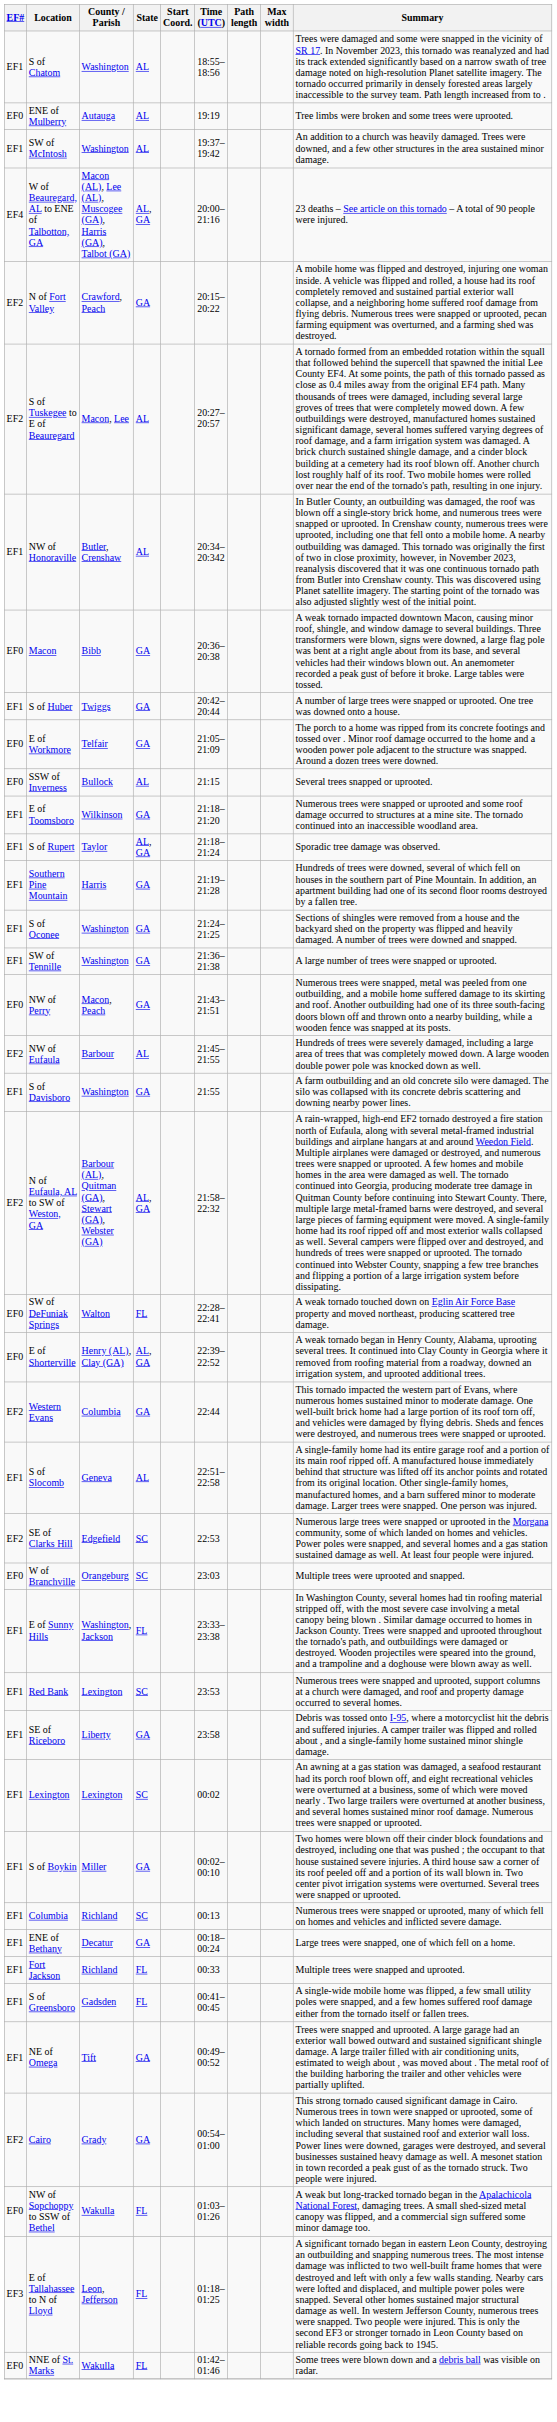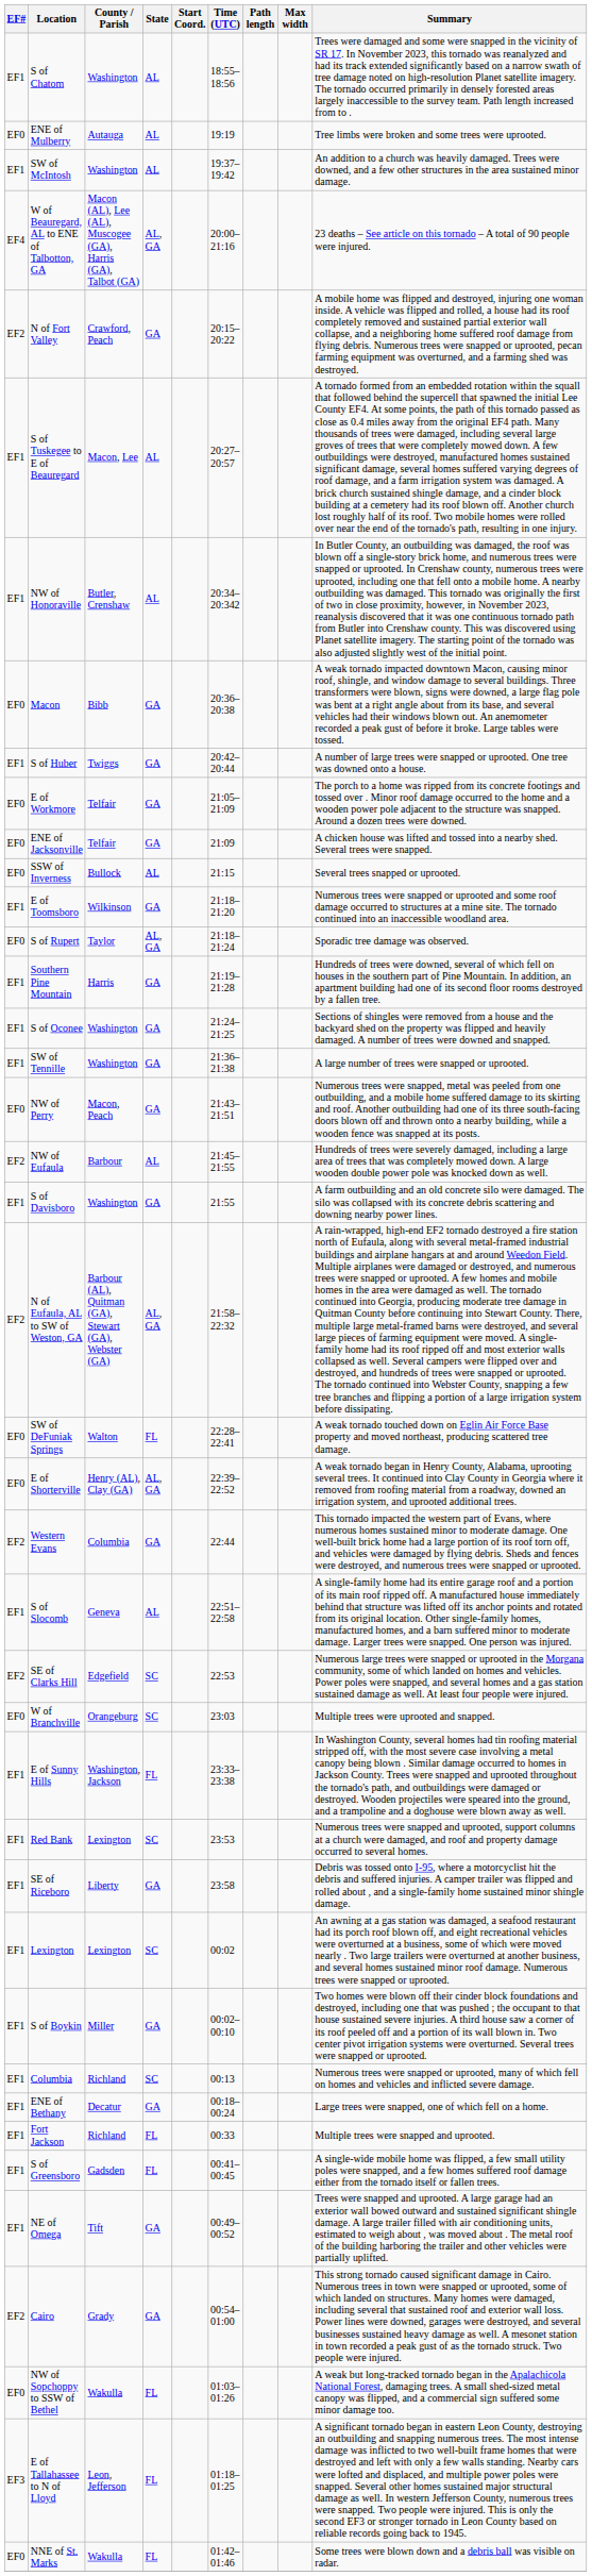 <table class="wikitable sortable" style="width:100%;">
 <tr>
 <th scope="col"  style="width:3%; text-align:center;"><a href='#'>EF#</a></th>
 <th scope="col"  style="width:7%; text-align:center;" class="unsortable">Location</th>
 <th scope="col"  style="width:6%; text-align:center;" class="unsortable">County / Parish</th>
 <th scope="col"  style="width:5%; text-align:center;">State</th>
 <th scope="col"  style="width:6%; text-align:center;">Start Coord.</th>
 <th scope="col"  style="width:6%; text-align:center;">Time (<a href='#'>UTC</a>)</th>
 <th scope="col"  style="width:6%; text-align:center;">Path length</th>
 <th scope="col"  style="width:6%; text-align:center;">Max width</th>
 <th scope="col" class="unsortable" style="width:48%; text-align:center;">Summary</th>
 </tr>
 <tr>
 <td bgcolor=>EF1</td>
 <td>S of <a href='#'>Chatom</a></td>
 <td><a href='#'>Washington</a></td>
 <td><a href='#'>AL</a></td>
 <td></td>
 <td>18:55–18:56</td>
 <td></td>
 <td></td>
 <td>Trees were damaged and some were snapped in the vicinity of <a href='#'>SR 17</a>. In November 2023, this tornado was reanalyzed and had its track extended significantly based on a narrow swath of tree damage noted on high-resolution Planet satellite imagery. The tornado occurred primarily in densely forested areas largely inaccessible to the survey team. Path length increased from  to .</td>
 </tr>
 <tr>
 <td bgcolor=>EF0</td>
 <td>ENE of <a href='#'>Mulberry</a></td>
 <td><a href='#'>Autauga</a></td>
 <td><a href='#'>AL</a></td>
 <td></td>
 <td>19:19</td>
 <td></td>
 <td></td>
 <td>Tree limbs were broken and some trees were uprooted.</td>
 </tr>
 <tr>
 <td bgcolor=>EF1</td>
 <td>SW of <a href='#'>McIntosh</a></td>
 <td><a href='#'>Washington</a></td>
 <td><a href='#'>AL</a></td>
 <td></td>
 <td>19:37–19:42</td>
 <td></td>
 <td></td>
 <td>An addition to a church was heavily damaged. Trees were downed, and a few other structures in the area sustained minor damage.</td>
 </tr>
 <tr>
 <td bgcolor=>EF4</td>
 <td>W of <a href='#'>Beauregard, AL</a> to ENE of <a href='#'>Talbotton, GA</a></td>
 <td><a href='#'>Macon (AL)</a>, <a href='#'>Lee (AL)</a>, <a href='#'>Muscogee (GA)</a>, <a href='#'>Harris (GA)</a>, <a href='#'>Talbot (GA)</a></td>
 <td><a href='#'>AL</a>, <a href='#'>GA</a></td>
 <td></td>
 <td>20:00–21:16</td>
 <td></td>
 <td></td>
 <td>23 deaths – <a href='#'>See article on this tornado</a> – A total of 90 people were injured.</td>
 </tr>
 <tr>
 <td bgcolor=>EF2</td>
 <td>N of <a href='#'>Fort Valley</a></td>
 <td><a href='#'>Crawford</a>, <a href='#'>Peach</a></td>
 <td><a href='#'>GA</a></td>
 <td></td>
 <td>20:15–20:22</td>
 <td></td>
 <td></td>
 <td>A mobile home was flipped and destroyed, injuring one woman inside. A vehicle was flipped and rolled, a house had its roof completely removed and sustained partial exterior wall collapse, and a neighboring home suffered roof damage from flying debris. Numerous trees were snapped or uprooted, pecan farming equipment was overturned, and a farming shed was destroyed.</td>
 </tr>
 <tr>
-<td bgcolor=>EF2</td>
+<td bgcolor=>EF1</td>
 <td>S of <a href='#'>Tuskegee</a> to E of <a href='#'>Beauregard</a></td>
 <td><a href='#'>Macon</a>, <a href='#'>Lee</a></td>
 <td><a href='#'>AL</a></td>
 <td></td>
 <td>20:27–20:57</td>
 <td></td>
 <td></td>
 <td>A tornado formed from an embedded rotation within the squall that followed behind the supercell that spawned the initial Lee County EF4. At some points, the path of this tornado passed as close as 0.4 miles away from the original EF4 path. Many thousands of trees were damaged, including several large groves of trees that were completely mowed down. A few outbuildings were destroyed, manufactured homes sustained significant damage, several homes suffered varying degrees of roof damage, and a farm irrigation system was damaged. A brick church sustained shingle damage, and a cinder block building at a cemetery had its roof blown off. Another church lost roughly half of its roof. Two mobile homes were rolled over near the end of the tornado's path, resulting in one injury.</td>
 </tr>
 <tr>
 <td bgcolor=>EF1</td>
 <td>NW of <a href='#'>Honoraville</a></td>
 <td><a href='#'>Butler</a>, <a href='#'>Crenshaw</a></td>
 <td><a href='#'>AL</a></td>
 <td></td>
 <td>20:34–20:342</td>
 <td></td>
 <td></td>
 <td>In Butler County, an outbuilding was damaged, the roof was blown off a single-story brick home, and numerous trees were snapped or uprooted. In Crenshaw county, numerous trees were uprooted, including one that fell onto a mobile home. A nearby outbuilding was damaged. This tornado was originally the first of two in close proximity, however, in November 2023, reanalysis discovered that it was one continuous tornado path from Butler into Crenshaw county. This was discovered using Planet satellite imagery. The starting point of the tornado was also adjusted slightly west of the initial point.</td>
 </tr>
 <tr>
 <td bgcolor=>EF0</td>
 <td><a href='#'>Macon</a></td>
 <td><a href='#'>Bibb</a></td>
 <td><a href='#'>GA</a></td>
 <td></td>
 <td>20:36–20:38</td>
 <td></td>
 <td></td>
 <td>A weak tornado impacted downtown Macon, causing minor roof, shingle, and window damage to several buildings. Three transformers were blown, signs were downed, a large flag pole was bent at a right angle about  from its base, and several vehicles had their windows blown out. An anemometer recorded a peak gust of  before it broke. Large tables were tossed.</td>
 </tr>
 <tr>
 <td bgcolor=>EF1</td>
 <td>S of <a href='#'>Huber</a></td>
 <td><a href='#'>Twiggs</a></td>
 <td><a href='#'>GA</a></td>
 <td></td>
 <td>20:42–20:44</td>
 <td></td>
 <td></td>
 <td>A number of large trees were snapped or uprooted. One tree was downed onto a house.</td>
 </tr>
 <tr>
 <td bgcolor=>EF0</td>
 <td>E of <a href='#'>Workmore</a></td>
 <td><a href='#'>Telfair</a></td>
 <td><a href='#'>GA</a></td>
 <td></td>
 <td>21:05–21:09</td>
 <td></td>
 <td></td>
 <td>The porch to a home was ripped from its concrete footings and tossed over . Minor roof damage occurred to the home and a wooden power pole adjacent to the structure was snapped. Around a dozen trees were downed.</td>
 </tr>
 <tr>
 <td bgcolor=>EF0</td>
+<td>ENE of <a href='#'>Jacksonville</a></td>
+<td><a href='#'>Telfair</a></td>
+<td><a href='#'>GA</a></td>
+<td></td>
+<td>21:09</td>
+<td></td>
+<td></td>
+<td>A chicken house was lifted and tossed  into a nearby shed. Several trees were snapped.</td>
+</tr>
+<tr>
+<td bgcolor=>EF0</td>
 <td>SSW of <a href='#'>Inverness</a></td>
 <td><a href='#'>Bullock</a></td>
 <td><a href='#'>AL</a></td>
 <td></td>
 <td>21:15</td>
 <td></td>
 <td></td>
 <td>Several trees snapped or uprooted.</td>
 </tr>
 <tr>
 <td bgcolor=>EF1</td>
 <td>E of <a href='#'>Toomsboro</a></td>
 <td><a href='#'>Wilkinson</a></td>
 <td><a href='#'>GA</a></td>
 <td></td>
 <td>21:18–21:20</td>
 <td></td>
 <td></td>
 <td>Numerous trees were snapped or uprooted and some roof damage occurred to structures at a mine site. The tornado continued into an inaccessible woodland area.</td>
 </tr>
 <tr>
-<td bgcolor=>EF1</td>
+<td bgcolor=>EF0</td>
 <td>S of <a href='#'>Rupert</a></td>
 <td><a href='#'>Taylor</a></td>
 <td><a href='#'>AL</a>, <a href='#'>GA</a></td>
 <td></td>
 <td>21:18–21:24</td>
 <td></td>
 <td></td>
 <td>Sporadic tree damage was observed.</td>
 </tr>
 <tr>
 <td bgcolor=>EF1</td>
 <td><a href='#'>Southern Pine Mountain</a></td>
 <td><a href='#'>Harris</a></td>
 <td><a href='#'>GA</a></td>
 <td></td>
 <td>21:19–21:28</td>
 <td></td>
 <td></td>
 <td>Hundreds of trees were downed, several of which fell on houses in the southern part of Pine Mountain. In addition, an apartment building had one of its second floor rooms destroyed by a fallen tree.</td>
 </tr>
 <tr>
 <td bgcolor=>EF1</td>
 <td>S of <a href='#'>Oconee</a></td>
 <td><a href='#'>Washington</a></td>
 <td><a href='#'>GA</a></td>
 <td></td>
 <td>21:24–21:25</td>
 <td></td>
 <td></td>
 <td>Sections of shingles were removed from a house and the backyard shed on the property was flipped and heavily damaged. A number of trees were downed and snapped.</td>
 </tr>
 <tr>
 <td bgcolor=>EF1</td>
 <td>SW of <a href='#'>Tennille</a></td>
 <td><a href='#'>Washington</a></td>
 <td><a href='#'>GA</a></td>
 <td></td>
 <td>21:36–21:38</td>
 <td></td>
 <td></td>
 <td>A large number of trees were snapped or uprooted.</td>
 </tr>
 <tr>
 <td bgcolor=>EF0</td>
 <td>NW of <a href='#'>Perry</a></td>
 <td><a href='#'>Macon</a>, <a href='#'>Peach</a></td>
 <td><a href='#'>GA</a></td>
 <td></td>
 <td>21:43–21:51</td>
 <td></td>
 <td></td>
 <td>Numerous trees were snapped, metal was peeled from one outbuilding, and a mobile home suffered damage to its skirting and roof. Another outbuilding had one of its three south-facing doors blown off and thrown onto a nearby building, while a  wooden fence was snapped at its posts.</td>
 </tr>
 <tr>
 <td bgcolor=>EF2</td>
 <td>NW of <a href='#'>Eufaula</a></td>
 <td><a href='#'>Barbour</a></td>
 <td><a href='#'>AL</a></td>
 <td></td>
 <td>21:45–21:55</td>
 <td></td>
 <td></td>
 <td>Hundreds of trees were severely damaged, including a large area of trees that was completely mowed down. A large wooden double power pole was knocked down as well.</td>
 </tr>
 <tr>
 <td bgcolor=>EF1</td>
 <td>S of <a href='#'>Davisboro</a></td>
 <td><a href='#'>Washington</a></td>
 <td><a href='#'>GA</a></td>
 <td></td>
 <td>21:55</td>
 <td></td>
 <td></td>
 <td>A farm outbuilding and an old concrete silo were damaged. The silo was collapsed with its concrete debris scattering and downing nearby power lines.</td>
 </tr>
 <tr>
 <td bgcolor=>EF2</td>
 <td>N of <a href='#'>Eufaula, AL</a> to SW of <a href='#'>Weston, GA</a></td>
 <td><a href='#'>Barbour (AL)</a>, <a href='#'>Quitman (GA)</a>, <a href='#'>Stewart (GA)</a>, <a href='#'>Webster (GA)</a></td>
 <td><a href='#'>AL</a>, <a href='#'>GA</a></td>
 <td></td>
 <td>21:58–22:32</td>
 <td></td>
 <td></td>
 <td>A rain-wrapped, high-end EF2 tornado destroyed a fire station north of Eufaula, along with several metal-framed industrial buildings and airplane hangars at and around <a href='#'>Weedon Field</a>. Multiple airplanes were damaged or destroyed, and numerous trees were snapped or uprooted. A few homes and mobile homes in the area were damaged as well. The tornado continued into Georgia, producing moderate tree damage in Quitman County before continuing into Stewart County. There, multiple large metal-framed barns were destroyed, and several large pieces of farming equipment were moved. A single-family home had its roof ripped off and most exterior walls collapsed as well. Several campers were flipped over and destroyed, and hundreds of trees were snapped or uprooted. The tornado continued into Webster County, snapping a few tree branches and flipping a portion of a large irrigation system before dissipating.</td>
 </tr>
 <tr>
 <td bgcolor=>EF0</td>
 <td>SW of <a href='#'>DeFuniak Springs</a></td>
 <td><a href='#'>Walton</a></td>
 <td><a href='#'>FL</a></td>
 <td></td>
 <td>22:28–22:41</td>
 <td></td>
 <td></td>
 <td>A weak tornado touched down on <a href='#'>Eglin Air Force Base</a> property and moved northeast, producing scattered tree damage.</td>
 </tr>
 <tr>
 <td bgcolor=>EF0</td>
 <td>E of <a href='#'>Shorterville</a></td>
 <td><a href='#'>Henry (AL)</a>, <a href='#'>Clay (GA)</a></td>
 <td><a href='#'>AL</a>, <a href='#'>GA</a></td>
 <td></td>
 <td>22:39–22:52</td>
 <td></td>
 <td></td>
 <td>A weak tornado began in Henry County, Alabama, uprooting several trees. It continued into Clay County in Georgia where it removed from roofing material from a roadway, downed an irrigation system, and uprooted additional trees.</td>
 </tr>
 <tr>
 <td bgcolor=>EF2</td>
 <td><a href='#'>Western Evans</a></td>
 <td><a href='#'>Columbia</a></td>
 <td><a href='#'>GA</a></td>
 <td></td>
 <td>22:44</td>
 <td></td>
 <td></td>
 <td>This tornado impacted the western part of Evans, where numerous homes sustained minor to moderate damage. One well-built brick home had a large portion of its roof torn off, and vehicles were damaged by flying debris. Sheds and fences were destroyed, and numerous trees were snapped or uprooted.</td>
 </tr>
 <tr>
 <td bgcolor=>EF1</td>
 <td>S of <a href='#'>Slocomb</a></td>
 <td><a href='#'>Geneva</a></td>
 <td><a href='#'>AL</a></td>
 <td></td>
 <td>22:51–22:58</td>
 <td></td>
 <td></td>
 <td>A single-family home had its entire garage roof and a portion of its main roof ripped off. A manufactured house immediately behind that structure was lifted off its anchor points and rotated  from its original location. Other single-family homes, manufactured homes, and a barn suffered minor to moderate damage. Larger trees were snapped. One person was injured.</td>
 </tr>
 <tr>
 <td bgcolor=>EF2</td>
 <td>SE of <a href='#'>Clarks Hill</a></td>
 <td><a href='#'>Edgefield</a></td>
 <td><a href='#'>SC</a></td>
 <td></td>
 <td>22:53</td>
 <td></td>
 <td></td>
 <td>Numerous large trees were snapped or uprooted in the <a href='#'>Morgana</a> community, some of which landed on homes and vehicles. Power poles were snapped, and several homes and a gas station sustained damage as well. At least four people were injured.</td>
 </tr>
 <tr>
 <td bgcolor=>EF0</td>
 <td>W of <a href='#'>Branchville</a></td>
 <td><a href='#'>Orangeburg</a></td>
 <td><a href='#'>SC</a></td>
 <td></td>
 <td>23:03</td>
 <td></td>
 <td></td>
 <td>Multiple trees were uprooted and snapped.</td>
 </tr>
 <tr>
 <td bgcolor=>EF1</td>
 <td>E of <a href='#'>Sunny Hills</a></td>
 <td><a href='#'>Washington</a>, <a href='#'>Jackson</a></td>
 <td><a href='#'>FL</a></td>
 <td></td>
 <td>23:33–23:38</td>
 <td></td>
 <td></td>
 <td>In Washington County, several homes had tin roofing material stripped off, with the most severe case involving a metal canopy being blown . Similar damage occurred to homes in Jackson County. Trees were snapped and uprooted throughout the tornado's path, and outbuildings were damaged or destroyed. Wooden projectiles were speared into the ground, and a trampoline and a doghouse were blown away as well.</td>
 </tr>
 <tr>
 <td bgcolor=>EF1</td>
 <td><a href='#'>Red Bank</a></td>
 <td><a href='#'>Lexington</a></td>
 <td><a href='#'>SC</a></td>
 <td></td>
 <td>23:53</td>
 <td></td>
 <td></td>
 <td>Numerous trees were snapped and uprooted, support columns at a church were damaged, and roof and property damage occurred to several homes.</td>
 </tr>
 <tr>
 <td bgcolor=>EF1</td>
 <td>SE of <a href='#'>Riceboro</a></td>
 <td><a href='#'>Liberty</a></td>
 <td><a href='#'>GA</a></td>
 <td></td>
 <td>23:58</td>
 <td></td>
 <td></td>
 <td>Debris was tossed onto <a href='#'>I-95</a>, where a motorcyclist hit the debris and suffered injuries. A camper trailer was flipped and rolled about , and a single-family home sustained minor shingle damage.</td>
 </tr>
 <tr>
 <td bgcolor=>EF1</td>
 <td><a href='#'>Lexington</a></td>
 <td><a href='#'>Lexington</a></td>
 <td><a href='#'>SC</a></td>
 <td></td>
 <td>00:02</td>
 <td></td>
 <td></td>
 <td>An awning at a gas station was damaged, a seafood restaurant had its porch roof blown off, and eight recreational vehicles were overturned at a business, some of which were moved nearly . Two large trailers were overturned at another business, and several homes sustained minor roof damage. Numerous trees were snapped or uprooted.</td>
 </tr>
 <tr>
 <td bgcolor=>EF1</td>
 <td>S of <a href='#'>Boykin</a></td>
 <td><a href='#'>Miller</a></td>
 <td><a href='#'>GA</a></td>
 <td></td>
 <td>00:02–00:10</td>
 <td></td>
 <td></td>
 <td>Two homes were blown off their cinder block foundations and destroyed, including one that was pushed ; the occupant to that house sustained severe injuries. A third house saw a corner of its roof peeled off and a portion of its wall blown in. Two center pivot irrigation systems were overturned. Several trees were snapped or uprooted.</td>
 </tr>
 <tr>
 <td bgcolor=>EF1</td>
 <td><a href='#'>Columbia</a></td>
 <td><a href='#'>Richland</a></td>
 <td><a href='#'>SC</a></td>
 <td></td>
 <td>00:13</td>
 <td></td>
 <td></td>
 <td>Numerous trees were snapped or uprooted, many of which fell on homes and vehicles and inflicted severe damage.</td>
 </tr>
 <tr>
 <td bgcolor=>EF1</td>
 <td>ENE of <a href='#'>Bethany</a></td>
 <td><a href='#'>Decatur</a></td>
 <td><a href='#'>GA</a></td>
 <td></td>
 <td>00:18–00:24</td>
 <td></td>
 <td></td>
 <td>Large trees were snapped, one of which fell on a home.</td>
 </tr>
 <tr>
 <td bgcolor=>EF1</td>
 <td><a href='#'>Fort Jackson</a></td>
 <td><a href='#'>Richland</a></td>
 <td><a href='#'>FL</a></td>
 <td></td>
 <td>00:33</td>
 <td></td>
 <td></td>
 <td>Multiple trees were snapped and uprooted.</td>
 </tr>
 <tr>
 <td bgcolor=>EF1</td>
 <td>S of <a href='#'>Greensboro</a></td>
 <td><a href='#'>Gadsden</a></td>
 <td><a href='#'>FL</a></td>
 <td></td>
 <td>00:41–00:45</td>
 <td></td>
 <td></td>
 <td>A single-wide mobile home was flipped, a few small utility poles were snapped, and a few homes suffered roof damage either from the tornado itself or fallen trees.</td>
 </tr>
 <tr>
 <td bgcolor=>EF1</td>
 <td>NE of <a href='#'>Omega</a></td>
 <td><a href='#'>Tift</a></td>
 <td><a href='#'>GA</a></td>
 <td></td>
 <td>00:49–00:52</td>
 <td></td>
 <td></td>
 <td>Trees were snapped and uprooted. A large garage had an exterior wall bowed outward and sustained significant shingle damage. A large trailer filled with air conditioning units, estimated to weigh about , was moved about . The metal roof of the building harboring the trailer and other vehicles were partially uplifted.</td>
 </tr>
 <tr>
 <td bgcolor=>EF2</td>
 <td><a href='#'>Cairo</a></td>
 <td><a href='#'>Grady</a></td>
 <td><a href='#'>GA</a></td>
 <td></td>
 <td>00:54–01:00</td>
 <td></td>
 <td></td>
 <td>This strong tornado caused significant damage in Cairo. Numerous trees in town were snapped or uprooted, some of which landed on structures. Many homes were damaged, including several that sustained roof and exterior wall loss. Power lines were downed, garages were destroyed, and several businesses sustained heavy damage as well. A mesonet station in town recorded a peak gust of  as the tornado struck. Two people were injured.</td>
 </tr>
 <tr>
 <td bgcolor=>EF0</td>
 <td>NW of <a href='#'>Sopchoppy</a> to SSW of <a href='#'>Bethel</a></td>
 <td><a href='#'>Wakulla</a></td>
 <td><a href='#'>FL</a></td>
 <td></td>
 <td>01:03–01:26</td>
 <td></td>
 <td></td>
 <td>A weak but long-tracked tornado began in the <a href='#'>Apalachicola National Forest</a>, damaging trees. A small shed-sized metal canopy was flipped, and a commercial sign suffered some minor damage too.</td>
 </tr>
 <tr>
 <td bgcolor=>EF3</td>
 <td>E of <a href='#'>Tallahassee</a> to N of <a href='#'>Lloyd</a></td>
 <td><a href='#'>Leon</a>, <a href='#'>Jefferson</a></td>
 <td><a href='#'>FL</a></td>
 <td></td>
 <td>01:18–01:25</td>
 <td></td>
 <td></td>
 <td>A significant tornado began in eastern Leon County, destroying an outbuilding and snapping numerous trees. The most intense damage was inflicted to two well-built frame homes that were destroyed and left with only a few walls standing. Nearby cars were lofted and displaced, and multiple power poles were snapped. Several other homes sustained major structural damage as well. In western Jefferson County, numerous trees were snapped. Two people were injured. This is only the second EF3 or stronger tornado in Leon County based on reliable records going back to 1945.</td>
 </tr>
 <tr>
 <td bgcolor=>EF0</td>
 <td>NNE of <a href='#'>St. Marks</a></td>
 <td><a href='#'>Wakulla</a></td>
 <td><a href='#'>FL</a></td>
 <td></td>
 <td>01:42–01:46</td>
 <td></td>
 <td></td>
 <td>Some trees were blown down and a <a href='#'>debris ball</a> was visible on radar.</td>
 </tr>
 <tr>
 </tr>
 </table>
